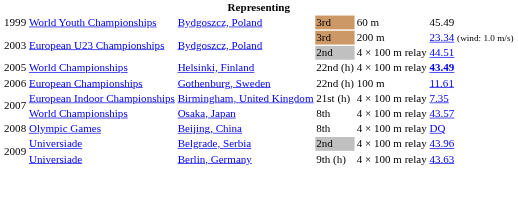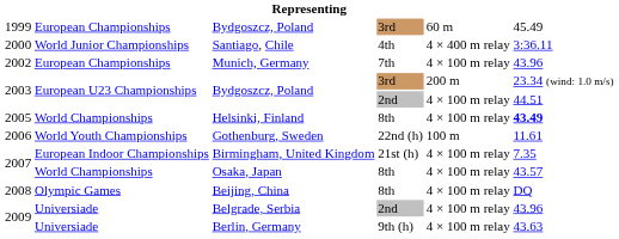 <table>
 <tr>
 <th colspan="6">Representing </th>
 </tr>
 <tr>
 <td>1999</td>
-<td><a href='#'>World Youth Championships</a></td>
+<td><a href='#'>European Championships</a></td>
 <td><a href='#'>Bydgoszcz, Poland</a></td>
 <td bgcolor=cc9966>3rd</td>
 <td>60 m</td>
 <td>45.49</td>
+</tr>
+<tr>
+<td>2000</td>
+<td><a href='#'>World Junior Championships</a></td>
+<td><a href='#'>Santiago</a>, <a href='#'>Chile</a></td>
+<td>4th</td>
+<td>4 × 400 m relay</td>
+<td><a href='#'>3:36.11</a></td>
+</tr>
+<tr>
+<td>2002</td>
+<td><a href='#'>European Championships</a></td>
+<td><a href='#'>Munich, Germany</a></td>
+<td>7th</td>
+<td>4 × 100 m relay</td>
+<td><a href='#'>43.96</a></td>
 </tr>
 <tr>
 <td rowspan=2>2003</td>
 <td rowspan=2><a href='#'>European U23 Championships</a></td>
 <td rowspan=2><a href='#'>Bydgoszcz, Poland</a></td>
 <td bgcolor=cc9966>3rd</td>
 <td>200 m</td>
 <td><a href='#'>23.34</a> <small>(wind: 1.0 m/s)</small></td>
 </tr>
 <tr>
 <td bgcolor=silver>2nd</td>
 <td>4 × 100 m relay</td>
 <td><a href='#'>44.51</a></td>
 </tr>
 <tr>
 <td>2005</td>
 <td><a href='#'>World Championships</a></td>
 <td><a href='#'>Helsinki, Finland</a></td>
-<td>22nd (h)</td>
+<td>8th</td>
 <td>4 × 100 m relay</td>
 <td><strong><a href='#'>43.49</a></strong></td>
 </tr>
 <tr>
 <td>2006</td>
-<td><a href='#'>European Championships</a></td>
+<td><a href='#'>World Youth Championships</a></td>
 <td><a href='#'>Gothenburg, Sweden</a></td>
 <td>22nd (h)</td>
 <td>100 m</td>
 <td><a href='#'>11.61</a></td>
 </tr>
 <tr>
 <td rowspan=2>2007</td>
 <td><a href='#'>European Indoor Championships</a></td>
 <td><a href='#'>Birmingham, United Kingdom</a></td>
 <td>21st (h)</td>
 <td>4 × 100 m relay</td>
 <td><a href='#'>7.35</a></td>
 </tr>
 <tr>
 <td><a href='#'>World Championships</a></td>
 <td><a href='#'>Osaka, Japan</a></td>
 <td>8th</td>
 <td>4 × 100 m relay</td>
 <td><a href='#'>43.57</a></td>
 </tr>
 <tr>
 <td>2008</td>
 <td><a href='#'>Olympic Games</a></td>
 <td><a href='#'>Beijing, China</a></td>
 <td>8th</td>
 <td>4 × 100 m relay</td>
 <td><a href='#'>DQ</a></td>
 </tr>
 <tr>
 <td rowspan=2>2009</td>
 <td><a href='#'>Universiade</a></td>
 <td><a href='#'>Belgrade, Serbia</a></td>
 <td bgcolor="silver">2nd</td>
 <td>4 × 100 m relay</td>
 <td><a href='#'>43.96</a></td>
 </tr>
 <tr>
 <td><a href='#'>Universiade</a></td>
 <td><a href='#'>Berlin, Germany</a></td>
 <td>9th (h)</td>
 <td>4 × 100 m relay</td>
 <td><a href='#'>43.63</a></td>
 </tr>
 </table>
